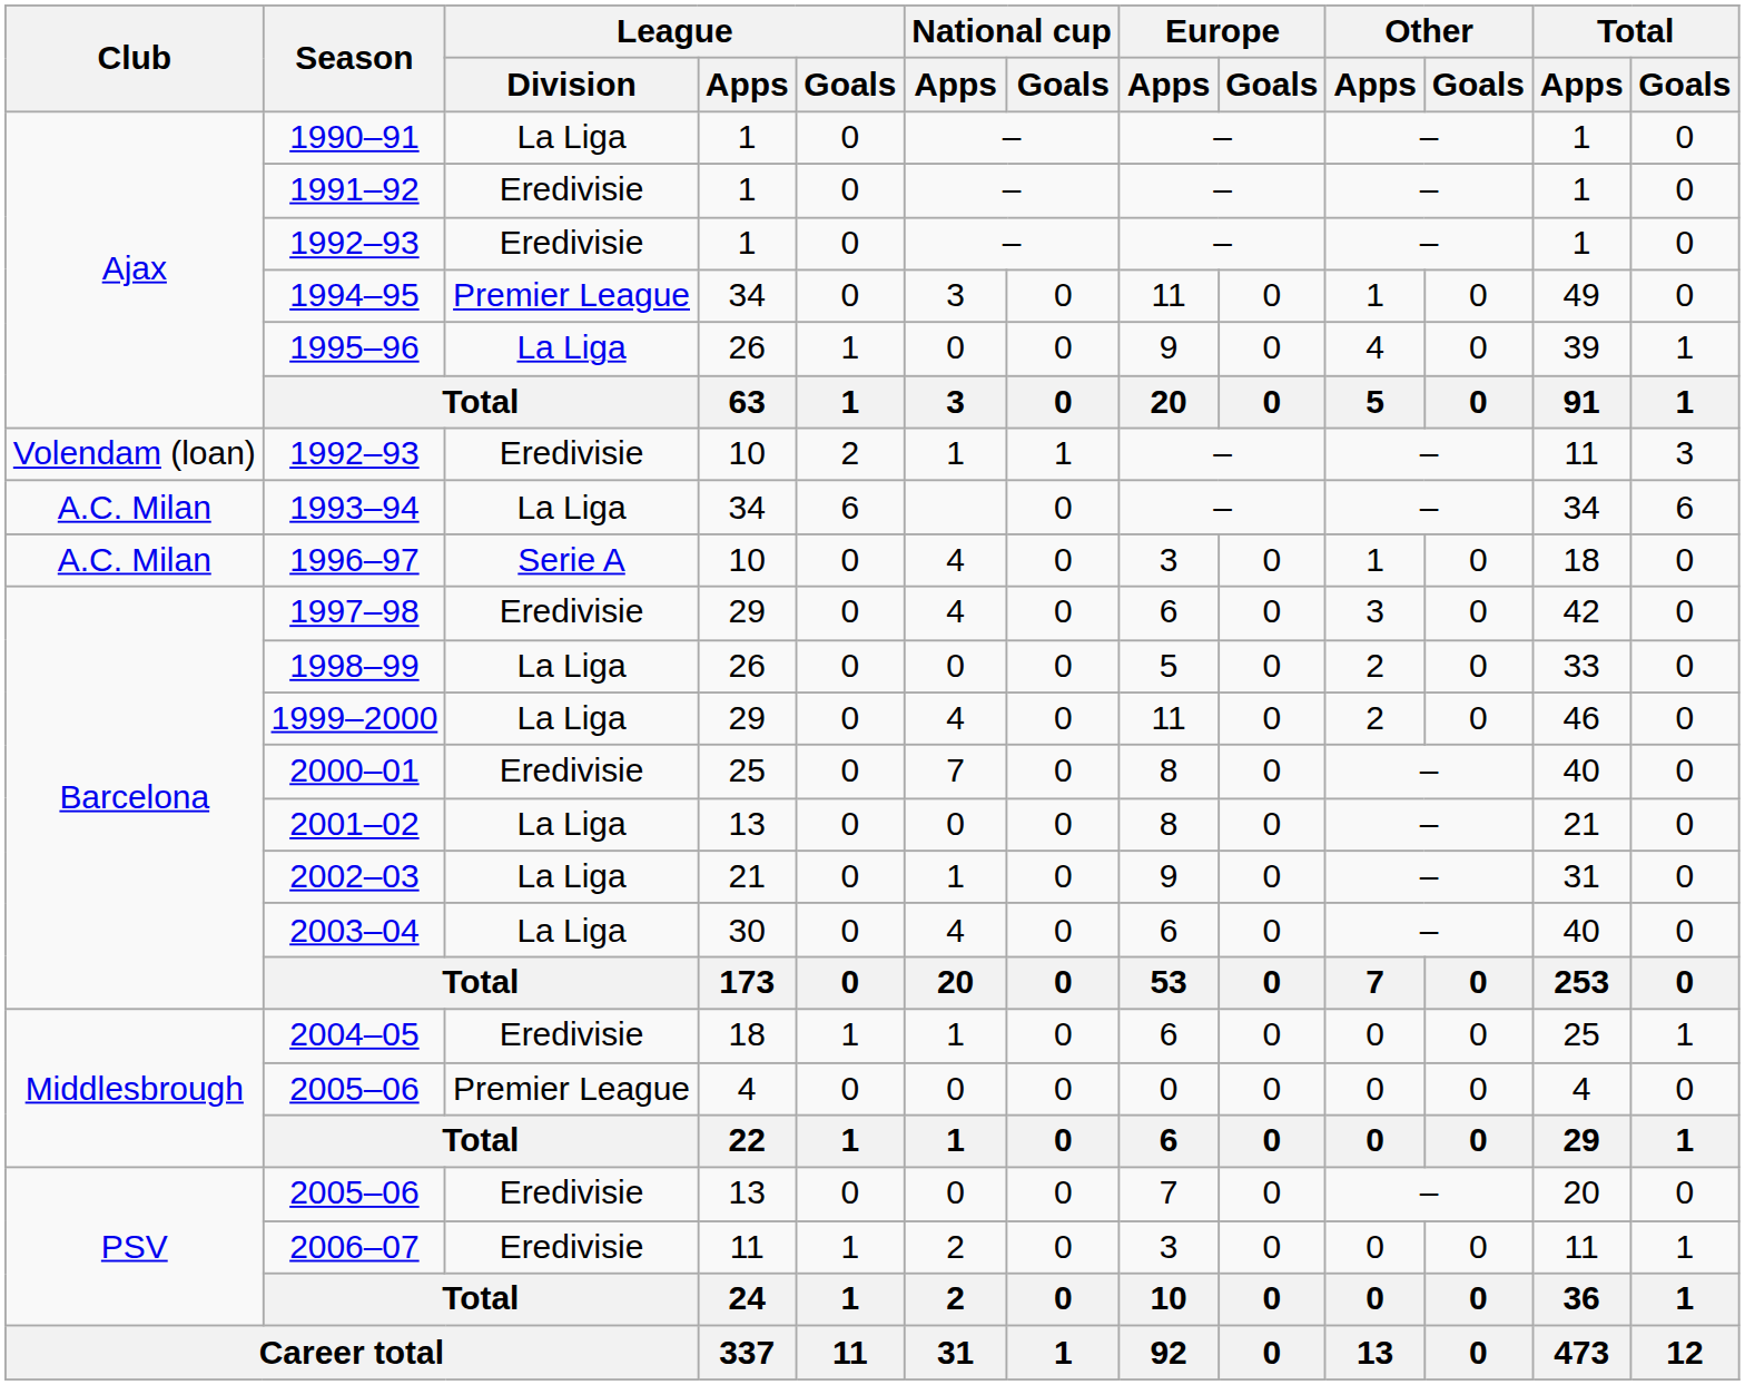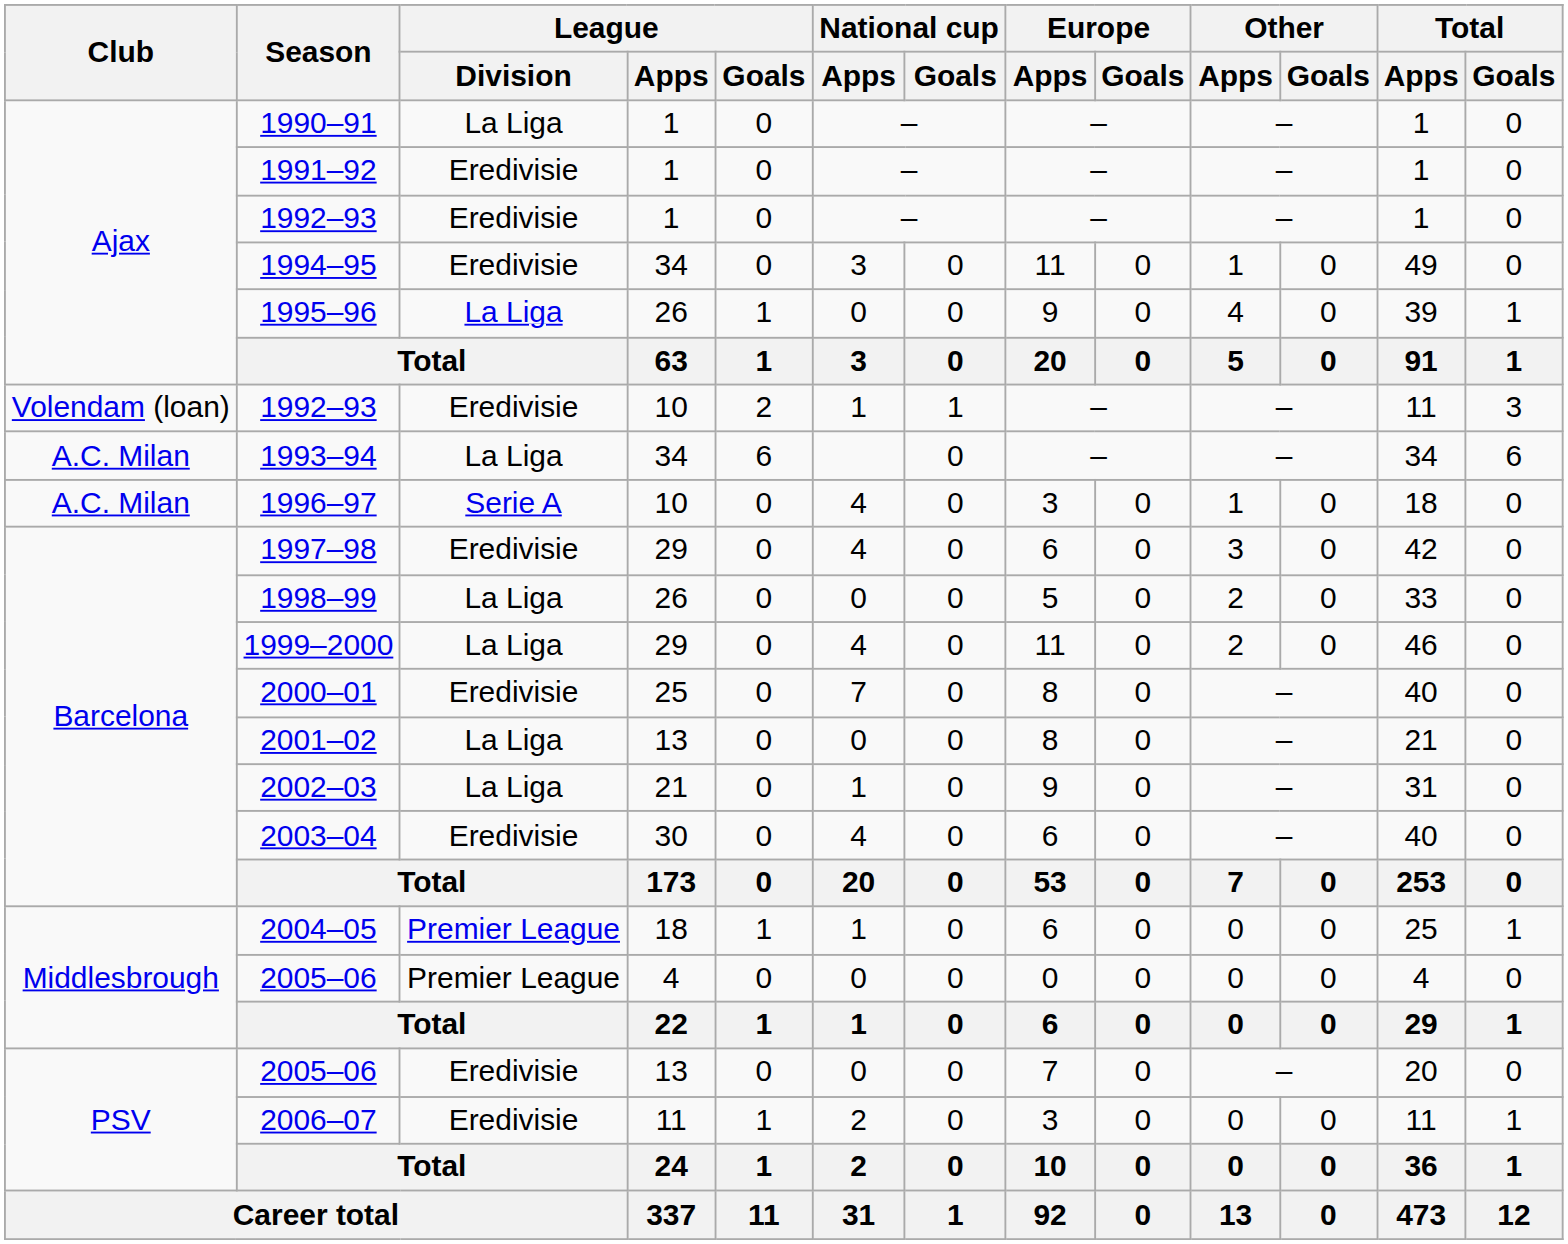 <table class=wikitable style="text-align:center">
 <tr>
 <th rowspan="2">Club</th>
 <th rowspan="2">Season</th>
 <th colspan="3">League</th>
 <th colspan="2">National cup</th>
 <th colspan="2">Europe</th>
 <th colspan="2">Other</th>
 <th colspan="2">Total</th>
 </tr>
 <tr>
 <th>Division</th>
 <th>Apps</th>
 <th>Goals</th>
 <th>Apps</th>
 <th>Goals</th>
 <th>Apps</th>
 <th>Goals</th>
 <th>Apps</th>
 <th>Goals</th>
 <th>Apps</th>
 <th>Goals</th>
 </tr>
 <tr>
 <td rowspan="6"><a href='#'>Ajax</a></td>
 <td><a href='#'>1990–91</a></td>
 <td>La Liga</td>
 <td>1</td>
 <td>0</td>
 <td colspan="2">–</td>
 <td colspan="2">–</td>
 <td colspan="2">–</td>
 <td>1</td>
 <td>0</td>
 </tr>
 <tr>
 <td><a href='#'>1991–92</a></td>
 <td>Eredivisie</td>
 <td>1</td>
 <td>0</td>
 <td colspan="2">–</td>
 <td colspan="2">–</td>
 <td colspan="2">–</td>
 <td>1</td>
 <td>0</td>
 </tr>
 <tr>
 <td><a href='#'>1992–93</a></td>
 <td>Eredivisie</td>
 <td>1</td>
 <td>0</td>
 <td colspan="2">–</td>
 <td colspan="2">–</td>
 <td colspan="2">–</td>
 <td>1</td>
 <td>0</td>
 </tr>
 <tr>
 <td><a href='#'>1994–95</a></td>
-<td><a href='#'>Premier League</a></td>
+<td>Eredivisie</td>
 <td>34</td>
 <td>0</td>
 <td>3</td>
 <td>0</td>
 <td>11</td>
 <td>0</td>
 <td>1</td>
 <td>0</td>
 <td>49</td>
 <td>0</td>
 </tr>
 <tr>
 <td><a href='#'>1995–96</a></td>
 <td><a href='#'>La Liga</a></td>
 <td>26</td>
 <td>1</td>
 <td>0</td>
 <td>0</td>
 <td>9</td>
 <td>0</td>
 <td>4</td>
 <td>0</td>
 <td>39</td>
 <td>1</td>
 </tr>
 <tr>
 <th colspan="2">Total</th>
 <th>63</th>
 <th>1</th>
 <th>3</th>
 <th>0</th>
 <th>20</th>
 <th>0</th>
 <th>5</th>
 <th>0</th>
 <th>91</th>
 <th>1</th>
 </tr>
 <tr>
 <td><a href='#'>Volendam</a> (loan)</td>
 <td><a href='#'>1992–93</a></td>
 <td>Eredivisie</td>
 <td>10</td>
 <td>2</td>
 <td>1</td>
 <td>1</td>
 <td colspan="2">–</td>
 <td colspan="2">–</td>
 <td>11</td>
 <td>3</td>
 </tr>
 <tr>
 <td><a href='#'>A.C. Milan</a></td>
 <td><a href='#'>1993–94</a></td>
 <td>La Liga</td>
 <td>34</td>
 <td>6</td>
 <td></td>
 <td>0</td>
 <td colspan="2">–</td>
 <td colspan="2">–</td>
 <td>34</td>
 <td>6</td>
 </tr>
 <tr>
 <td><a href='#'>A.C. Milan</a></td>
 <td><a href='#'>1996–97</a></td>
 <td><a href='#'>Serie A</a></td>
 <td>10</td>
 <td>0</td>
 <td>4</td>
 <td>0</td>
 <td>3</td>
 <td>0</td>
 <td>1</td>
 <td>0</td>
 <td>18</td>
 <td>0</td>
 </tr>
 <tr>
 <td rowspan="8"><a href='#'>Barcelona</a></td>
 <td><a href='#'>1997–98</a></td>
 <td>Eredivisie</td>
 <td>29</td>
 <td>0</td>
 <td>4</td>
 <td>0</td>
 <td>6</td>
 <td>0</td>
 <td>3</td>
 <td>0</td>
 <td>42</td>
 <td>0</td>
 </tr>
 <tr>
 <td><a href='#'>1998–99</a></td>
 <td>La Liga</td>
 <td>26</td>
 <td>0</td>
 <td>0</td>
 <td>0</td>
 <td>5</td>
 <td>0</td>
 <td>2</td>
 <td>0</td>
 <td>33</td>
 <td>0</td>
 </tr>
 <tr>
 <td><a href='#'>1999–2000</a></td>
 <td>La Liga</td>
 <td>29</td>
 <td>0</td>
 <td>4</td>
 <td>0</td>
 <td>11</td>
 <td>0</td>
 <td>2</td>
 <td>0</td>
 <td>46</td>
 <td>0</td>
 </tr>
 <tr>
 <td><a href='#'>2000–01</a></td>
 <td>Eredivisie</td>
 <td>25</td>
 <td>0</td>
 <td>7</td>
 <td>0</td>
 <td>8</td>
 <td>0</td>
 <td colspan="2">–</td>
 <td>40</td>
 <td>0</td>
 </tr>
 <tr>
 <td><a href='#'>2001–02</a></td>
 <td>La Liga</td>
 <td>13</td>
 <td>0</td>
 <td>0</td>
 <td>0</td>
 <td>8</td>
 <td>0</td>
 <td colspan="2">–</td>
 <td>21</td>
 <td>0</td>
 </tr>
 <tr>
 <td><a href='#'>2002–03</a></td>
 <td>La Liga</td>
 <td>21</td>
 <td>0</td>
 <td>1</td>
 <td>0</td>
 <td>9</td>
 <td>0</td>
 <td colspan="2">–</td>
 <td>31</td>
 <td>0</td>
 </tr>
 <tr>
 <td><a href='#'>2003–04</a></td>
-<td>La Liga</td>
+<td>Eredivisie</td>
 <td>30</td>
 <td>0</td>
 <td>4</td>
 <td>0</td>
 <td>6</td>
 <td>0</td>
 <td colspan="2">–</td>
 <td>40</td>
 <td>0</td>
 </tr>
 <tr>
 <th colspan="2">Total</th>
 <th>173</th>
 <th>0</th>
 <th>20</th>
 <th>0</th>
 <th>53</th>
 <th>0</th>
 <th>7</th>
 <th>0</th>
 <th>253</th>
 <th>0</th>
 </tr>
 <tr>
 <td rowspan="3"><a href='#'>Middlesbrough</a></td>
 <td><a href='#'>2004–05</a></td>
-<td>Eredivisie</td>
+<td><a href='#'>Premier League</a></td>
 <td>18</td>
 <td>1</td>
 <td>1</td>
 <td>0</td>
 <td>6</td>
 <td>0</td>
 <td>0</td>
 <td>0</td>
 <td>25</td>
 <td>1</td>
 </tr>
 <tr>
 <td><a href='#'>2005–06</a></td>
 <td>Premier League</td>
 <td>4</td>
 <td>0</td>
 <td>0</td>
 <td>0</td>
 <td>0</td>
 <td>0</td>
 <td>0</td>
 <td>0</td>
 <td>4</td>
 <td>0</td>
 </tr>
 <tr>
 <th colspan="2">Total</th>
 <th>22</th>
 <th>1</th>
 <th>1</th>
 <th>0</th>
 <th>6</th>
 <th>0</th>
 <th>0</th>
 <th>0</th>
 <th>29</th>
 <th>1</th>
 </tr>
 <tr>
 <td rowspan="3"><a href='#'>PSV</a></td>
 <td><a href='#'>2005–06</a></td>
 <td>Eredivisie</td>
 <td>13</td>
 <td>0</td>
 <td>0</td>
 <td>0</td>
 <td>7</td>
 <td>0</td>
 <td colspan="2">–</td>
 <td>20</td>
 <td>0</td>
 </tr>
 <tr>
 <td><a href='#'>2006–07</a></td>
 <td>Eredivisie</td>
 <td>11</td>
 <td>1</td>
 <td>2</td>
 <td>0</td>
 <td>3</td>
 <td>0</td>
 <td>0</td>
 <td>0</td>
 <td>11</td>
 <td>1</td>
 </tr>
 <tr>
 <th colspan="2">Total</th>
 <th>24</th>
 <th>1</th>
 <th>2</th>
 <th>0</th>
 <th>10</th>
 <th>0</th>
 <th>0</th>
 <th>0</th>
 <th>36</th>
 <th>1</th>
 </tr>
 <tr>
 <th colspan="3">Career total</th>
 <th>337</th>
 <th>11</th>
 <th>31</th>
 <th>1</th>
 <th>92</th>
 <th>0</th>
 <th>13</th>
 <th>0</th>
 <th>473</th>
 <th>12</th>
 </tr>
 </table>
